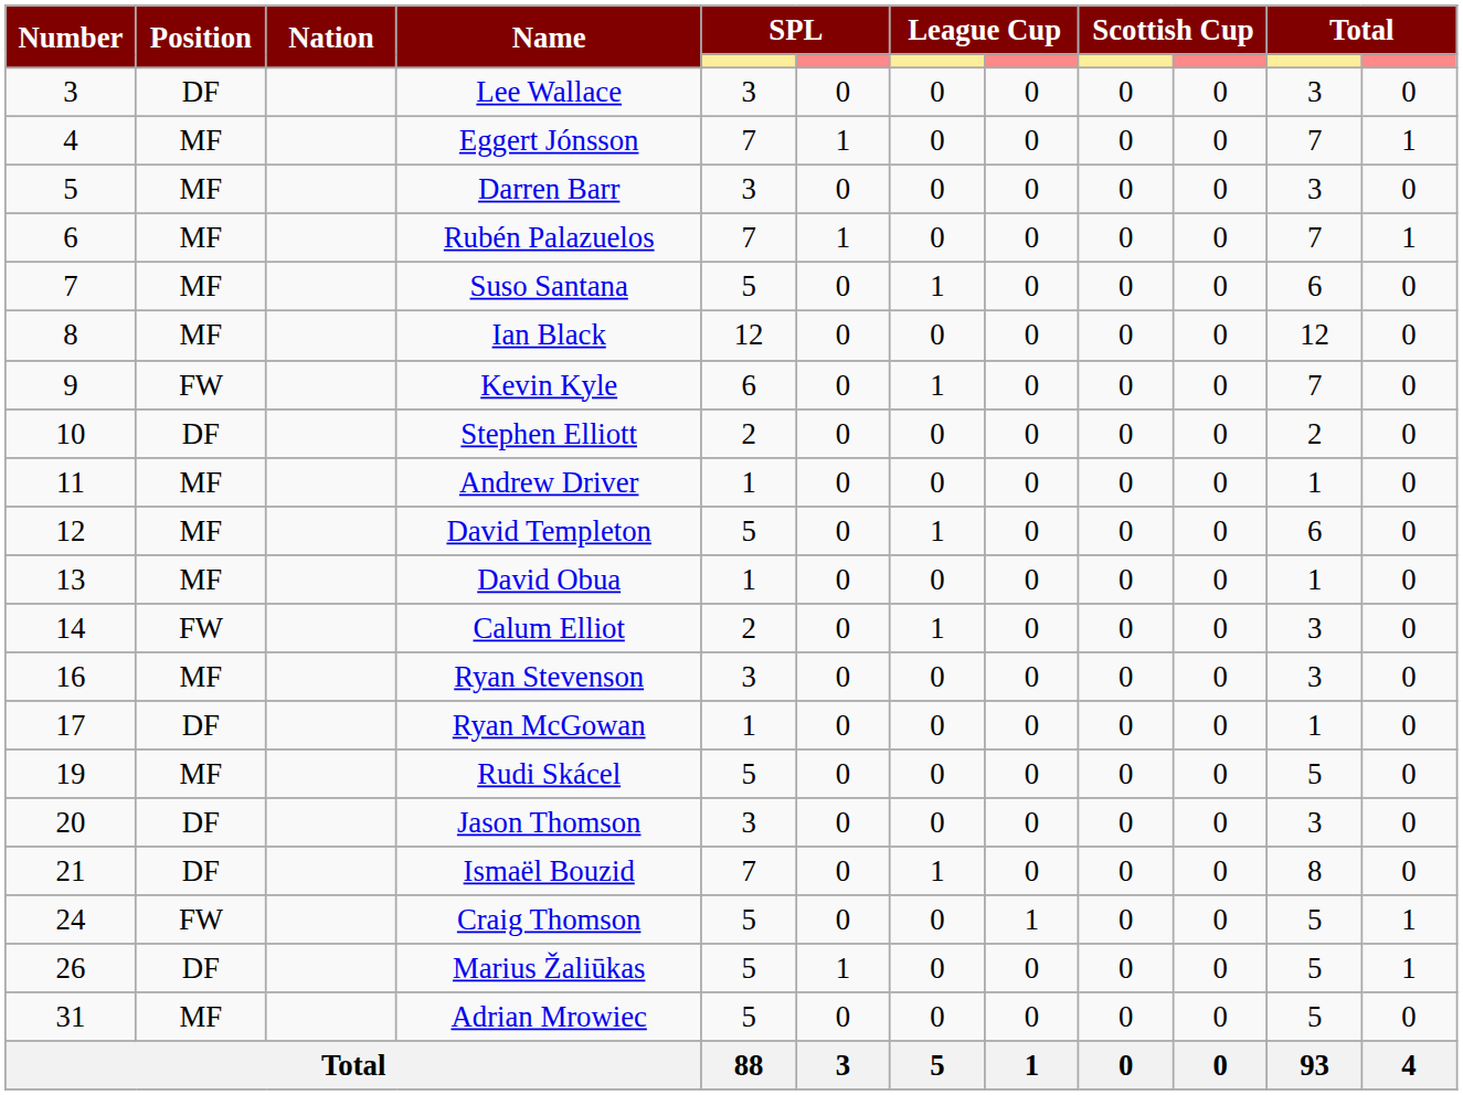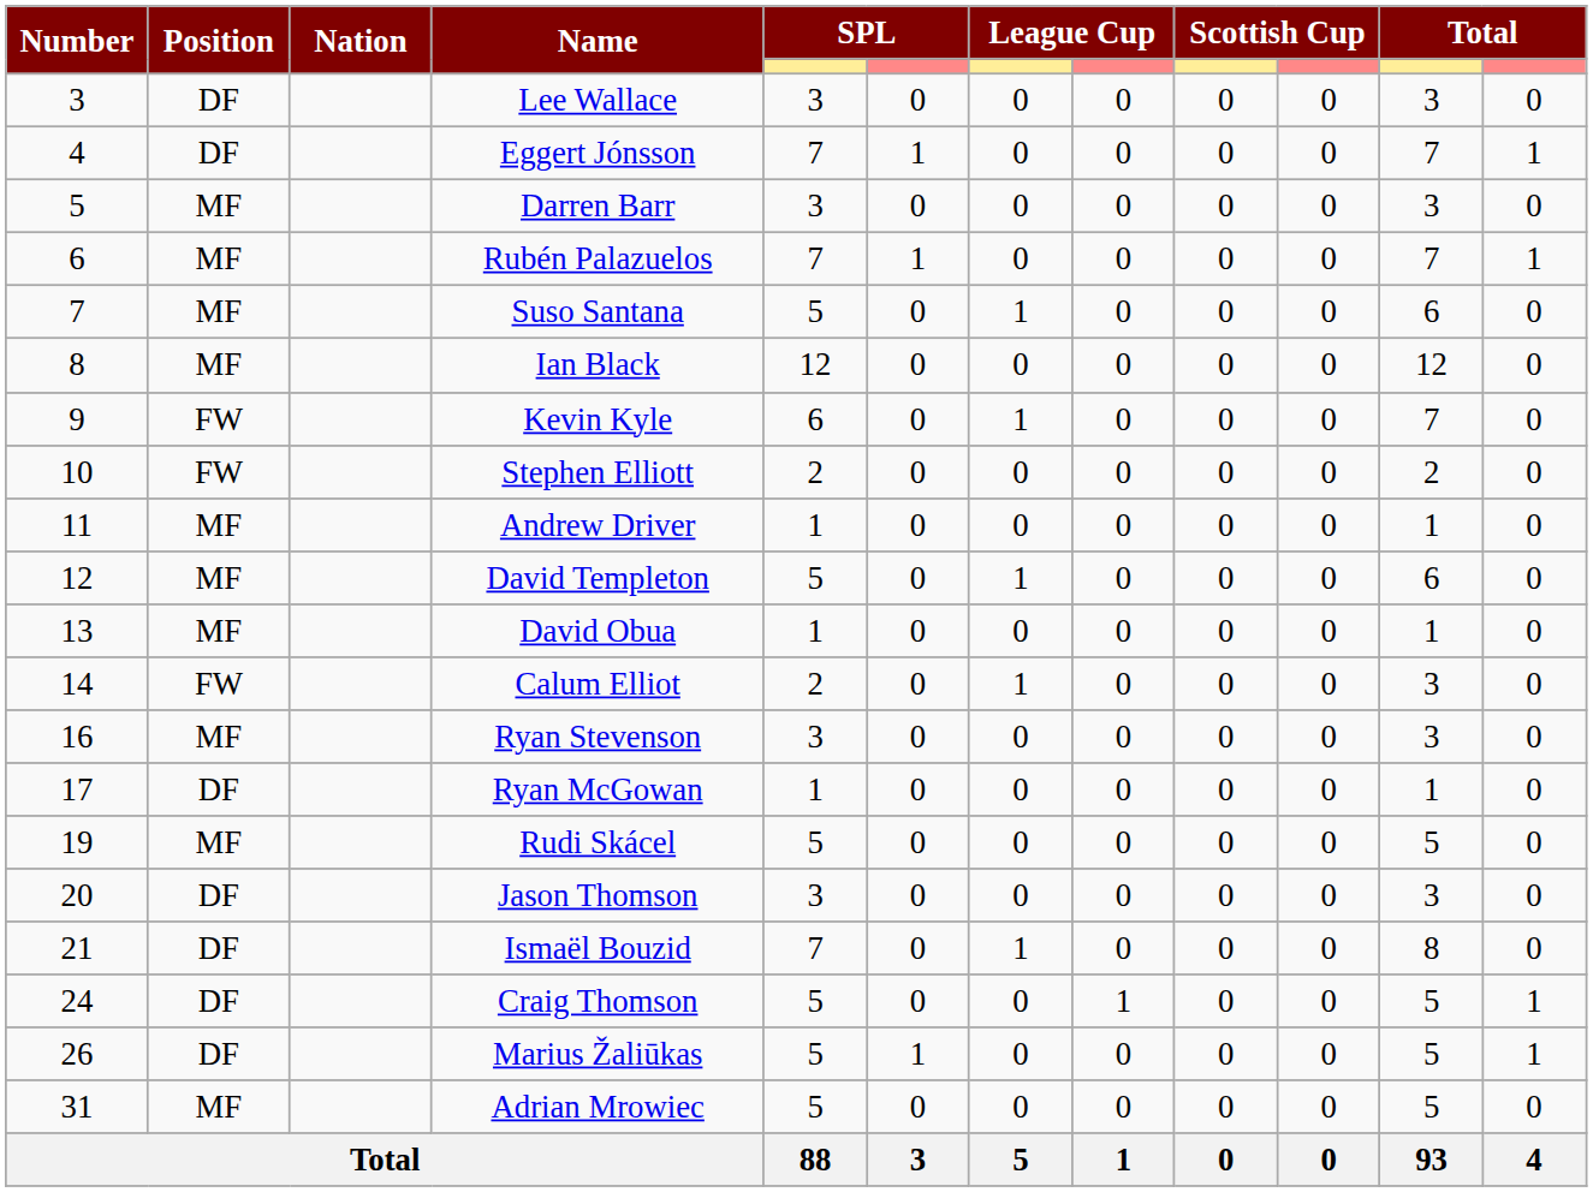 <table class="wikitable" style="font-size: 95%; text-align: center;">
 <tr>
 <th style="background:maroon; color:white;" scope="col" rowspan="2" width=60 align="center">Number</th>
 <th style="background:maroon; color:white;" scope="col" rowspan="2" width=60 align="center">Position</th>
 <th style="background:maroon; color:white;" scope="col" rowspan="2" width=60 align="center">Nation</th>
 <th style="background:maroon; color:white;" scope="col" rowspan="2" width=150 align="center">Name</th>
 <th style="background:maroon; color:white;" scope="col" colspan="2" width=90 align="center">SPL</th>
 <th style="background:maroon; color:white;" scope="col" colspan="2" width=90 align="center">League Cup</th>
 <th style="background:maroon; color:white;" scope="col" colspan="2" width=90 align="center">Scottish Cup</th>
 <th style="background:maroon; color:white;" scope="col" colspan="2" width=90 align="center">Total</th>
 </tr>
 <tr>
 <th width=30 style="background: #FFEE99"></th>
 <th width=30 style="background: #FF8888"></th>
 <th width=30 style="background: #FFEE99"></th>
 <th width=30 style="background: #FF8888"></th>
 <th width=30 style="background: #FFEE99"></th>
 <th width=30 style="background: #FF8888"></th>
 <th width=30 style="background: #FFEE99"></th>
 <th width=30 style="background: #FF8888"></th>
 </tr>
 <tr>
 <td>3</td>
 <td>DF</td>
 <td></td>
 <td><a href='#'>Lee Wallace</a></td>
 <td>3</td>
 <td>0</td>
 <td>0</td>
 <td>0</td>
 <td>0</td>
 <td>0</td>
 <td>3</td>
 <td>0</td>
 </tr>
 <tr>
 <td>4</td>
-<td>MF</td>
+<td>DF</td>
 <td></td>
 <td><a href='#'>Eggert Jónsson</a></td>
 <td>7</td>
 <td>1</td>
 <td>0</td>
 <td>0</td>
 <td>0</td>
 <td>0</td>
 <td>7</td>
 <td>1</td>
 </tr>
 <tr>
 <td>5</td>
 <td>MF</td>
 <td></td>
 <td><a href='#'>Darren Barr</a></td>
 <td>3</td>
 <td>0</td>
 <td>0</td>
 <td>0</td>
 <td>0</td>
 <td>0</td>
 <td>3</td>
 <td>0</td>
 </tr>
 <tr>
 <td>6</td>
 <td>MF</td>
 <td></td>
 <td><a href='#'>Rubén Palazuelos</a></td>
 <td>7</td>
 <td>1</td>
 <td>0</td>
 <td>0</td>
 <td>0</td>
 <td>0</td>
 <td>7</td>
 <td>1</td>
 </tr>
 <tr>
 <td>7</td>
 <td>MF</td>
 <td></td>
 <td><a href='#'>Suso Santana</a></td>
 <td>5</td>
 <td>0</td>
 <td>1</td>
 <td>0</td>
 <td>0</td>
 <td>0</td>
 <td>6</td>
 <td>0</td>
 </tr>
 <tr>
 <td>8</td>
 <td>MF</td>
 <td></td>
 <td><a href='#'>Ian Black</a></td>
 <td>12</td>
 <td>0</td>
 <td>0</td>
 <td>0</td>
 <td>0</td>
 <td>0</td>
 <td>12</td>
 <td>0</td>
 </tr>
 <tr>
 <td>9</td>
 <td>FW</td>
 <td></td>
 <td><a href='#'>Kevin Kyle</a></td>
 <td>6</td>
 <td>0</td>
 <td>1</td>
 <td>0</td>
 <td>0</td>
 <td>0</td>
 <td>7</td>
 <td>0</td>
 </tr>
 <tr>
 <td>10</td>
-<td>DF</td>
+<td>FW</td>
 <td></td>
 <td><a href='#'>Stephen Elliott</a></td>
 <td>2</td>
 <td>0</td>
 <td>0</td>
 <td>0</td>
 <td>0</td>
 <td>0</td>
 <td>2</td>
 <td>0</td>
 </tr>
 <tr>
 <td>11</td>
 <td>MF</td>
 <td></td>
 <td><a href='#'>Andrew Driver</a></td>
 <td>1</td>
 <td>0</td>
 <td>0</td>
 <td>0</td>
 <td>0</td>
 <td>0</td>
 <td>1</td>
 <td>0</td>
 </tr>
 <tr>
 <td>12</td>
 <td>MF</td>
 <td></td>
 <td><a href='#'>David Templeton</a></td>
 <td>5</td>
 <td>0</td>
 <td>1</td>
 <td>0</td>
 <td>0</td>
 <td>0</td>
 <td>6</td>
 <td>0</td>
 </tr>
 <tr>
 <td>13</td>
 <td>MF</td>
 <td></td>
 <td><a href='#'>David Obua</a></td>
 <td>1</td>
 <td>0</td>
 <td>0</td>
 <td>0</td>
 <td>0</td>
 <td>0</td>
 <td>1</td>
 <td>0</td>
 </tr>
 <tr>
 <td>14</td>
 <td>FW</td>
 <td></td>
 <td><a href='#'>Calum Elliot</a></td>
 <td>2</td>
 <td>0</td>
 <td>1</td>
 <td>0</td>
 <td>0</td>
 <td>0</td>
 <td>3</td>
 <td>0</td>
 </tr>
 <tr>
 <td>16</td>
 <td>MF</td>
 <td></td>
 <td><a href='#'>Ryan Stevenson</a></td>
 <td>3</td>
 <td>0</td>
 <td>0</td>
 <td>0</td>
 <td>0</td>
 <td>0</td>
 <td>3</td>
 <td>0</td>
 </tr>
 <tr>
 <td>17</td>
 <td>DF</td>
 <td></td>
 <td><a href='#'>Ryan McGowan</a></td>
 <td>1</td>
 <td>0</td>
 <td>0</td>
 <td>0</td>
 <td>0</td>
 <td>0</td>
 <td>1</td>
 <td>0</td>
 </tr>
 <tr>
 <td>19</td>
 <td>MF</td>
 <td></td>
 <td><a href='#'>Rudi Skácel</a></td>
 <td>5</td>
 <td>0</td>
 <td>0</td>
 <td>0</td>
 <td>0</td>
 <td>0</td>
 <td>5</td>
 <td>0</td>
 </tr>
 <tr>
 <td>20</td>
 <td>DF</td>
 <td></td>
 <td><a href='#'>Jason Thomson</a></td>
 <td>3</td>
 <td>0</td>
 <td>0</td>
 <td>0</td>
 <td>0</td>
 <td>0</td>
 <td>3</td>
 <td>0</td>
 </tr>
 <tr>
 <td>21</td>
 <td>DF</td>
 <td></td>
 <td><a href='#'>Ismaël Bouzid</a></td>
 <td>7</td>
 <td>0</td>
 <td>1</td>
 <td>0</td>
 <td>0</td>
 <td>0</td>
 <td>8</td>
 <td>0</td>
 </tr>
 <tr>
 <td>24</td>
-<td>FW</td>
+<td>DF</td>
 <td></td>
 <td><a href='#'>Craig Thomson</a></td>
 <td>5</td>
 <td>0</td>
 <td>0</td>
 <td>1</td>
 <td>0</td>
 <td>0</td>
 <td>5</td>
 <td>1</td>
 </tr>
 <tr>
 <td>26</td>
 <td>DF</td>
 <td></td>
 <td><a href='#'>Marius Žaliūkas</a></td>
 <td>5</td>
 <td>1</td>
 <td>0</td>
 <td>0</td>
 <td>0</td>
 <td>0</td>
 <td>5</td>
 <td>1</td>
 </tr>
 <tr>
 <td>31</td>
 <td>MF</td>
 <td></td>
 <td><a href='#'>Adrian Mrowiec</a></td>
 <td>5</td>
 <td>0</td>
 <td>0</td>
 <td>0</td>
 <td>0</td>
 <td>0</td>
 <td>5</td>
 <td>0</td>
 </tr>
 <tr>
 <th colspan=4>Total</th>
 <th>88</th>
 <th>3</th>
 <th>5</th>
 <th>1</th>
 <th>0</th>
 <th>0</th>
 <th>93</th>
 <th>4</th>
 </tr>
 </table>
